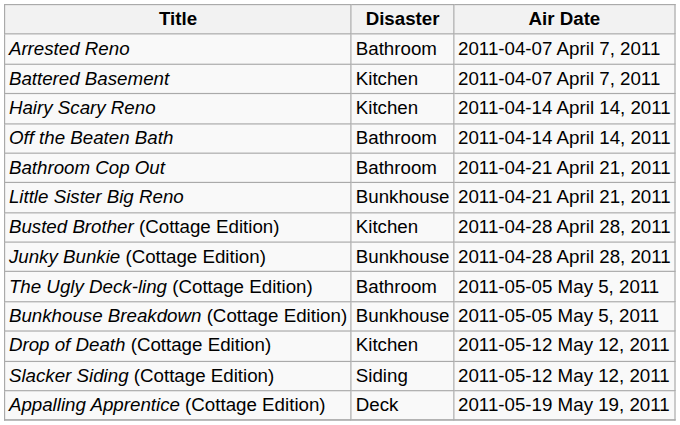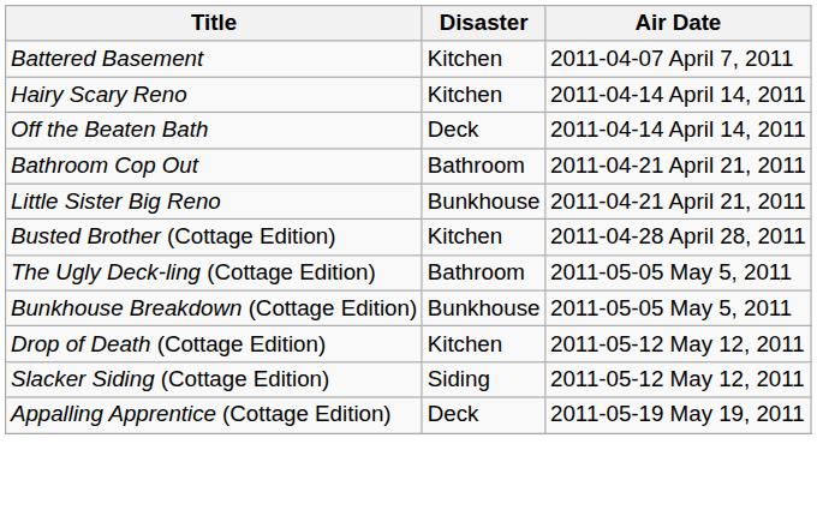 <table class="wikitable sortable">
 <tr>
 <th>Title</th>
 <th>Disaster</th>
 <th>Air Date</th>
-</tr>
-<tr>
-<td><em>Arrested Reno</em></td>
-<td>Bathroom</td>
-<td><span>2011-04-07</span> April 7, 2011</td>
 </tr>
 <tr>
 <td><em>Battered Basement</em></td>
 <td>Kitchen</td>
 <td><span>2011-04-07</span> April 7, 2011</td>
 </tr>
 <tr>
 <td><em>Hairy Scary Reno</em></td>
 <td>Kitchen</td>
 <td><span>2011-04-14</span> April 14, 2011</td>
 </tr>
 <tr>
 <td><em>Off the Beaten Bath</em></td>
-<td>Bathroom</td>
+<td>Deck</td>
 <td><span>2011-04-14</span> April 14, 2011</td>
 </tr>
 <tr>
 <td><em>Bathroom Cop Out</em></td>
 <td>Bathroom</td>
 <td><span>2011-04-21</span> April 21, 2011</td>
 </tr>
 <tr>
 <td><em>Little Sister Big Reno</em></td>
 <td>Bunkhouse</td>
 <td><span>2011-04-21</span> April 21, 2011</td>
 </tr>
 <tr>
 <td><em>Busted Brother</em> (Cottage Edition)</td>
 <td>Kitchen</td>
-<td><span>2011-04-28</span> April 28, 2011</td>
-</tr>
-<tr>
-<td><em>Junky Bunkie</em> (Cottage Edition)</td>
-<td>Bunkhouse</td>
 <td><span>2011-04-28</span> April 28, 2011</td>
 </tr>
 <tr>
 <td><em>The Ugly Deck-ling</em> (Cottage Edition)</td>
 <td>Bathroom</td>
 <td><span>2011-05-05</span> May 5, 2011</td>
 </tr>
 <tr>
 <td><em>Bunkhouse Breakdown</em> (Cottage Edition)</td>
 <td>Bunkhouse</td>
 <td><span>2011-05-05</span> May 5, 2011</td>
 </tr>
 <tr>
 <td><em>Drop of Death</em> (Cottage Edition)</td>
 <td>Kitchen</td>
 <td><span>2011-05-12</span> May 12, 2011</td>
 </tr>
 <tr>
 <td><em>Slacker Siding</em> (Cottage Edition)</td>
 <td>Siding</td>
 <td><span>2011-05-12</span> May 12, 2011</td>
 </tr>
 <tr>
 <td><em>Appalling Apprentice</em> (Cottage Edition)</td>
 <td>Deck</td>
 <td><span>2011-05-19</span> May 19, 2011</td>
 </tr>
 <tr>
 </tr>
 </table>
